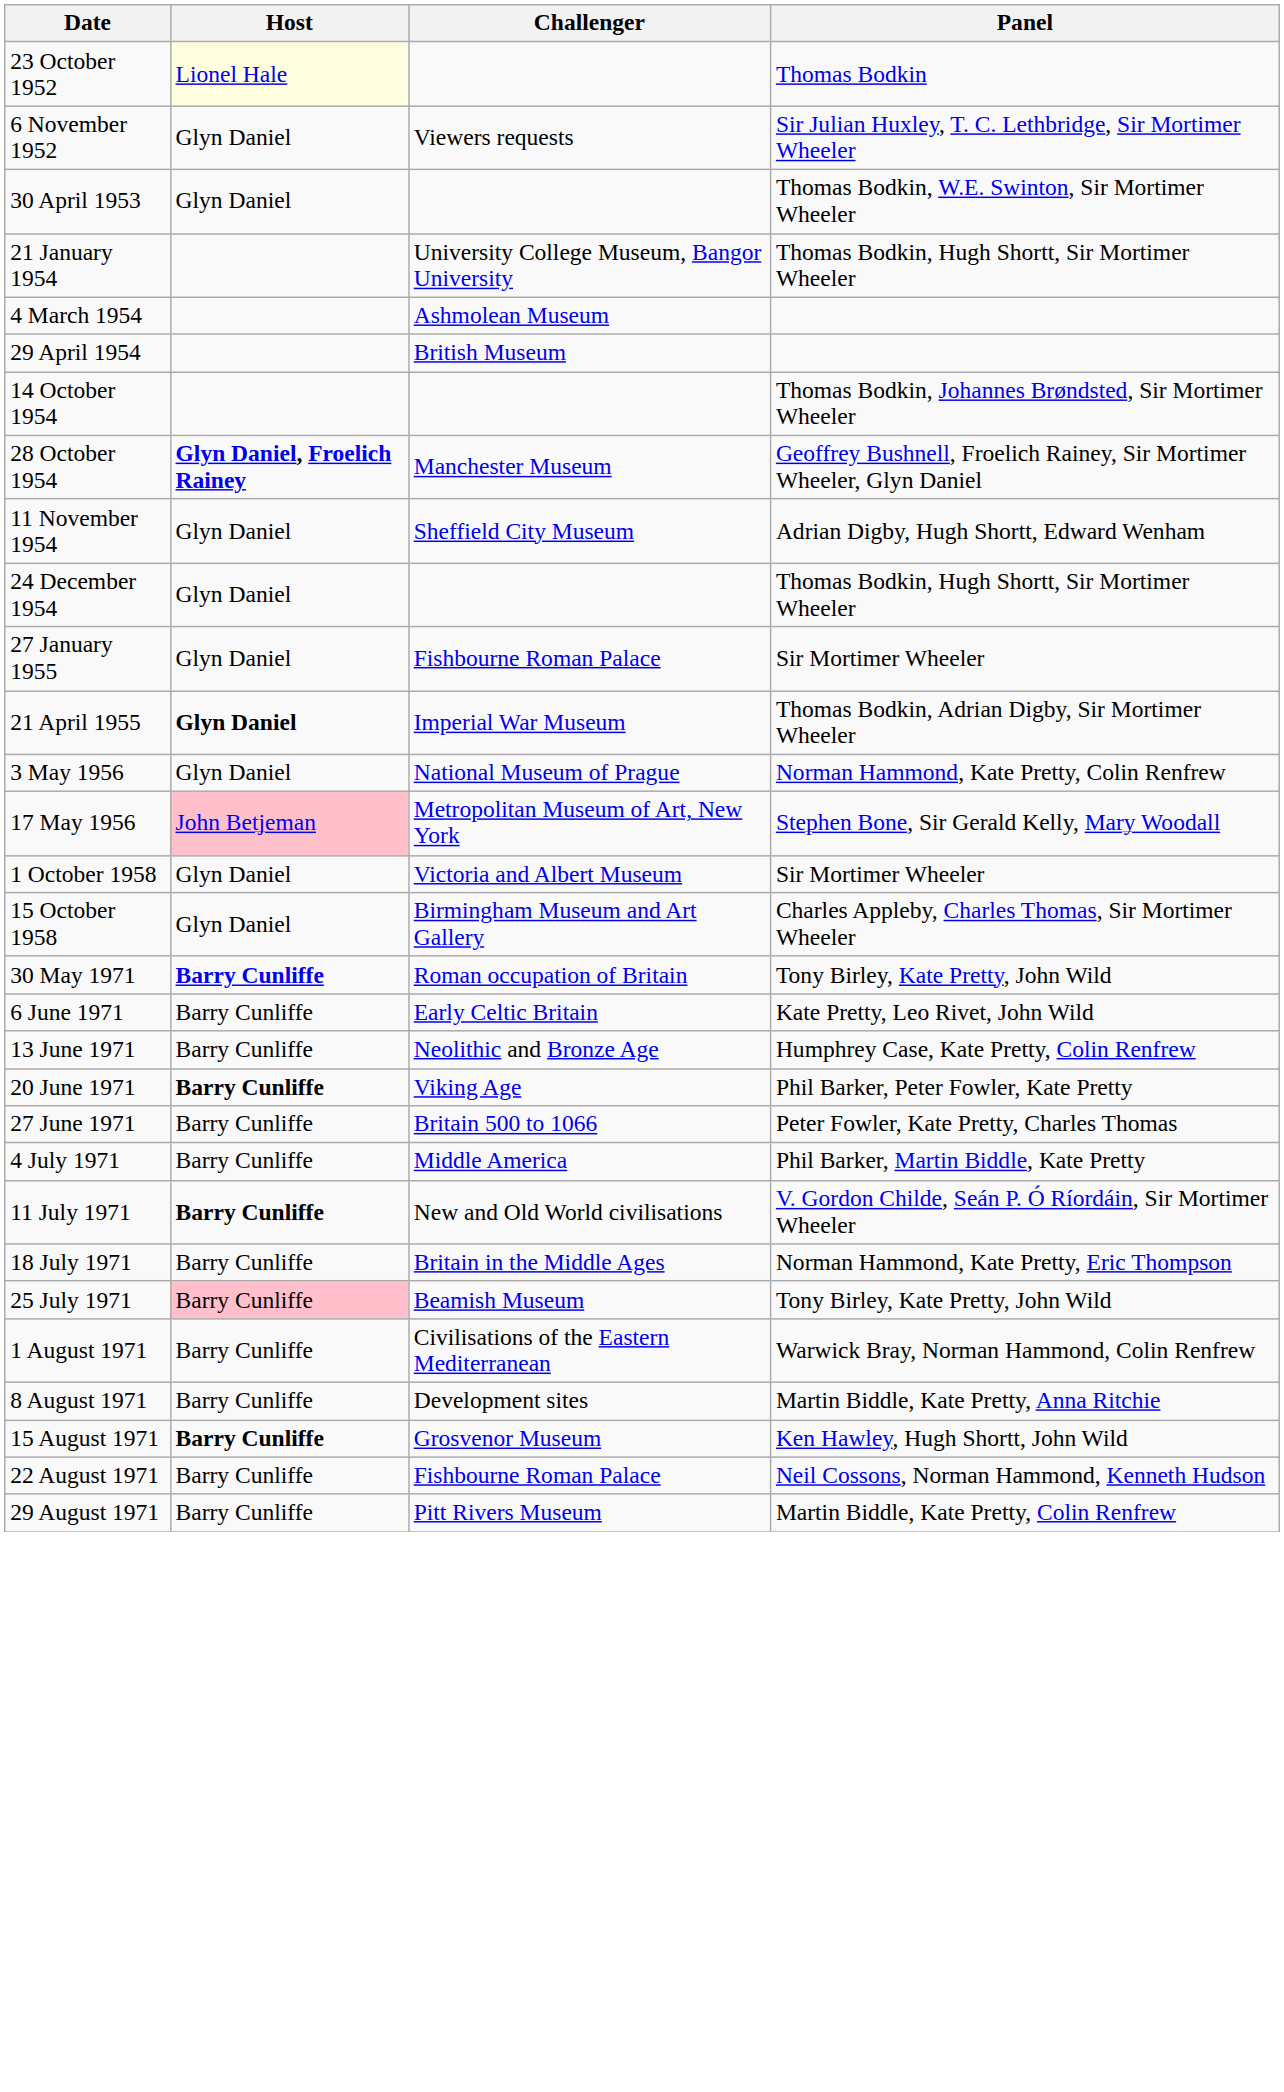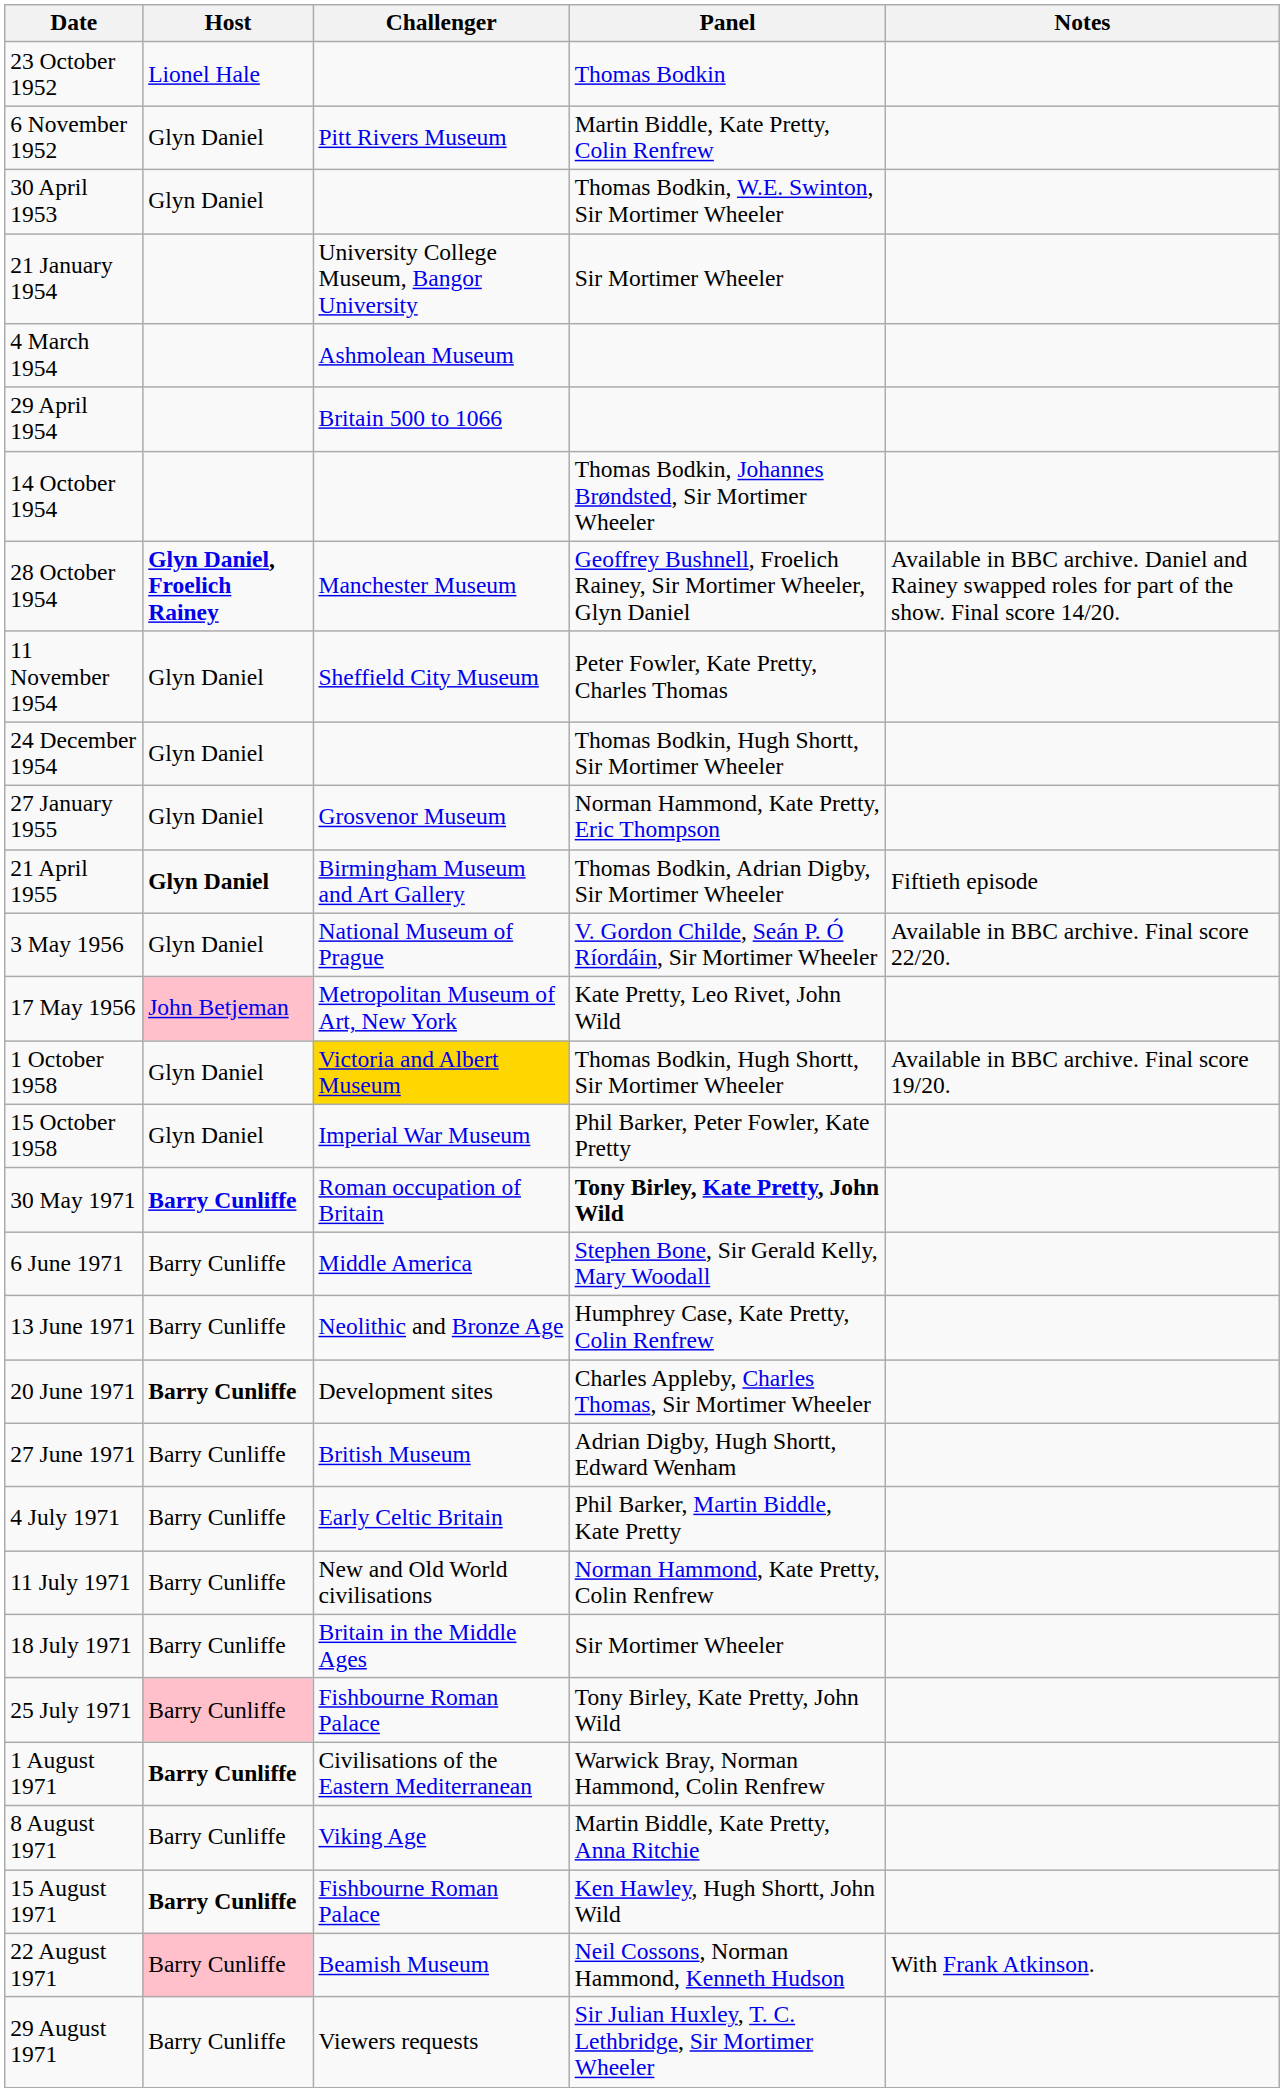 <table class="wikitable">
 <tr>
 <th>Date</th>
 <th>Host</th>
 <th>Challenger</th>
 <th>Panel</th>
+<th>Notes</th>
 </tr>
 <tr>
 <td>23 October 1952</td>
-<td style="background: lightyellow;"><a href='#'>Lionel Hale</a></td>
+<td><a href='#'>Lionel Hale</a></td>
 <td></td>
 <td><a href='#'>Thomas Bodkin</a></td>
+<td></td>
 </tr>
 <tr>
 <td>6 November 1952</td>
 <td>Glyn Daniel</td>
-<td>Viewers requests</td>
-<td><a href='#'>Sir Julian Huxley</a>, <a href='#'>T. C. Lethbridge</a>, <a href='#'>Sir Mortimer Wheeler</a></td>
+<td><a href='#'>Pitt Rivers Museum</a></td>
+<td>Martin Biddle, Kate Pretty, <a href='#'>Colin Renfrew</a></td>
+<td></td>
 </tr>
 <tr>
 <td>30 April 1953</td>
 <td>Glyn Daniel</td>
 <td></td>
 <td>Thomas Bodkin, <a href='#'>W.E. Swinton</a>, Sir Mortimer Wheeler</td>
+<td></td>
 </tr>
 <tr>
 <td>21 January 1954</td>
 <td></td>
 <td>University College Museum, <a href='#'>Bangor University</a></td>
-<td>Thomas Bodkin, Hugh Shortt, Sir Mortimer Wheeler</td>
+<td>Sir Mortimer Wheeler</td>
+<td></td>
 </tr>
 <tr>
 <td>4 March 1954</td>
 <td></td>
 <td><a href='#'>Ashmolean Museum</a></td>
 <td></td>
+<td></td>
 </tr>
 <tr>
 <td>29 April 1954</td>
 <td></td>
-<td><a href='#'>British Museum</a></td>
+<td><a href='#'>Britain 500 to 1066</a></td>
+<td></td>
 <td></td>
 </tr>
 <tr>
 <td>14 October 1954</td>
 <td></td>
 <td></td>
 <td>Thomas Bodkin, <a href='#'>Johannes Brøndsted</a>, Sir Mortimer Wheeler</td>
+<td></td>
 </tr>
 <tr>
 <td>28 October 1954</td>
 <td><strong><a href='#'>Glyn Daniel</a>, <a href='#'>Froelich Rainey</a></strong></td>
 <td><a href='#'>Manchester Museum</a></td>
 <td><a href='#'>Geoffrey Bushnell</a>, Froelich Rainey, Sir Mortimer Wheeler, Glyn Daniel</td>
+<td>Available in BBC archive. Daniel and Rainey swapped roles for part of the show.  Final score 14/20.</td>
 </tr>
 <tr>
 <td>11 November 1954</td>
 <td>Glyn Daniel</td>
 <td><a href='#'>Sheffield City Museum</a></td>
-<td>Adrian Digby, Hugh Shortt, Edward Wenham</td>
+<td>Peter Fowler, Kate Pretty, Charles Thomas</td>
+<td></td>
 </tr>
 <tr>
 <td>24 December 1954</td>
 <td>Glyn Daniel</td>
 <td></td>
 <td>Thomas Bodkin, Hugh Shortt, Sir Mortimer Wheeler</td>
+<td></td>
 </tr>
 <tr>
 <td>27 January 1955</td>
 <td>Glyn Daniel</td>
-<td><a href='#'>Fishbourne Roman Palace</a></td>
-<td>Sir Mortimer Wheeler</td>
+<td><a href='#'>Grosvenor Museum</a></td>
+<td>Norman Hammond, Kate Pretty, <a href='#'>Eric Thompson</a></td>
+<td></td>
 </tr>
 <tr>
 <td>21 April 1955</td>
 <td><strong>Glyn Daniel</strong></td>
-<td><a href='#'>Imperial War Museum</a></td>
+<td><a href='#'>Birmingham Museum and Art Gallery</a></td>
 <td>Thomas Bodkin, Adrian Digby, Sir Mortimer Wheeler</td>
+<td>Fiftieth episode</td>
 </tr>
 <tr>
 <td>3 May 1956</td>
 <td>Glyn Daniel</td>
 <td><a href='#'>National Museum of Prague</a></td>
-<td><a href='#'>Norman Hammond</a>, Kate Pretty, Colin Renfrew</td>
+<td><a href='#'>V. Gordon Childe</a>, <a href='#'>Seán P. Ó Ríordáin</a>, Sir Mortimer Wheeler</td>
+<td>Available in BBC archive. Final score 22/20.</td>
 </tr>
 <tr>
 <td>17 May 1956</td>
 <td style="background: pink;"><a href='#'>John Betjeman</a></td>
 <td><a href='#'>Metropolitan Museum of Art, New York</a></td>
-<td><a href='#'>Stephen Bone</a>, Sir Gerald Kelly, <a href='#'>Mary Woodall</a></td>
+<td>Kate Pretty, Leo Rivet, John Wild</td>
+<td></td>
 </tr>
 <tr>
 <td>1 October 1958</td>
 <td>Glyn Daniel</td>
-<td><a href='#'>Victoria and Albert Museum</a></td>
-<td>Sir Mortimer Wheeler</td>
+<td style="background: gold;"><a href='#'>Victoria and Albert Museum</a></td>
+<td>Thomas Bodkin, Hugh Shortt, Sir Mortimer Wheeler</td>
+<td>Available in BBC archive. Final score 19/20.</td>
 </tr>
 <tr>
 <td>15 October 1958</td>
 <td>Glyn Daniel</td>
-<td><a href='#'>Birmingham Museum and Art Gallery</a></td>
-<td>Charles Appleby, <a href='#'>Charles Thomas</a>, Sir Mortimer Wheeler</td>
+<td><a href='#'>Imperial War Museum</a></td>
+<td>Phil Barker, Peter Fowler, Kate Pretty</td>
+<td></td>
 </tr>
 <tr>
 <td>30 May 1971</td>
 <td><strong><a href='#'>Barry Cunliffe</a></strong></td>
 <td><a href='#'>Roman occupation of Britain</a></td>
-<td>Tony Birley, <a href='#'>Kate Pretty</a>, John Wild</td>
+<td><strong>Tony Birley, <a href='#'>Kate Pretty</a>, John Wild</strong></td>
+<td></td>
 </tr>
 <tr>
 <td>6 June 1971</td>
 <td>Barry Cunliffe</td>
-<td><a href='#'>Early Celtic Britain</a></td>
-<td>Kate Pretty, Leo Rivet, John Wild</td>
+<td><a href='#'>Middle America</a></td>
+<td><a href='#'>Stephen Bone</a>, Sir Gerald Kelly, <a href='#'>Mary Woodall</a></td>
+<td></td>
 </tr>
 <tr>
 <td>13 June 1971</td>
 <td>Barry Cunliffe</td>
 <td><a href='#'>Neolithic</a> and <a href='#'>Bronze Age</a></td>
 <td>Humphrey Case, Kate Pretty, <a href='#'>Colin Renfrew</a></td>
+<td></td>
 </tr>
 <tr>
 <td>20 June 1971</td>
 <td><strong>Barry Cunliffe</strong></td>
-<td><a href='#'>Viking Age</a></td>
-<td>Phil Barker, Peter Fowler, Kate Pretty</td>
+<td>Development sites</td>
+<td>Charles Appleby, <a href='#'>Charles Thomas</a>, Sir Mortimer Wheeler</td>
+<td></td>
 </tr>
 <tr>
 <td>27 June 1971</td>
 <td>Barry Cunliffe</td>
-<td><a href='#'>Britain 500 to 1066</a></td>
-<td>Peter Fowler, Kate Pretty, Charles Thomas</td>
+<td><a href='#'>British Museum</a></td>
+<td>Adrian Digby, Hugh Shortt, Edward Wenham</td>
+<td></td>
 </tr>
 <tr>
 <td>4 July 1971</td>
 <td>Barry Cunliffe</td>
-<td><a href='#'>Middle America</a></td>
+<td><a href='#'>Early Celtic Britain</a></td>
 <td>Phil Barker, <a href='#'>Martin Biddle</a>, Kate Pretty</td>
+<td></td>
 </tr>
 <tr>
 <td>11 July 1971</td>
-<td><strong>Barry Cunliffe</strong></td>
+<td>Barry Cunliffe</td>
 <td>New and Old World civilisations</td>
-<td><a href='#'>V. Gordon Childe</a>, <a href='#'>Seán P. Ó Ríordáin</a>, Sir Mortimer Wheeler</td>
+<td><a href='#'>Norman Hammond</a>, Kate Pretty, Colin Renfrew</td>
+<td></td>
 </tr>
 <tr>
 <td>18 July 1971</td>
 <td>Barry Cunliffe</td>
 <td><a href='#'>Britain in the Middle Ages</a></td>
-<td>Norman Hammond, Kate Pretty, <a href='#'>Eric Thompson</a></td>
+<td>Sir Mortimer Wheeler</td>
+<td></td>
 </tr>
 <tr>
 <td>25 July 1971</td>
 <td style="background: pink;">Barry Cunliffe</td>
-<td><a href='#'>Beamish Museum</a></td>
+<td><a href='#'>Fishbourne Roman Palace</a></td>
 <td>Tony Birley, Kate Pretty, John Wild</td>
+<td></td>
 </tr>
 <tr>
 <td>1 August 1971</td>
-<td>Barry Cunliffe</td>
+<td><strong>Barry Cunliffe</strong></td>
 <td>Civilisations of the <a href='#'>Eastern Mediterranean</a></td>
 <td>Warwick Bray, Norman Hammond, Colin Renfrew</td>
+<td></td>
 </tr>
 <tr>
 <td>8 August 1971</td>
 <td>Barry Cunliffe</td>
-<td>Development sites</td>
+<td><a href='#'>Viking Age</a></td>
 <td>Martin Biddle, Kate Pretty, <a href='#'>Anna Ritchie</a></td>
+<td></td>
 </tr>
 <tr>
 <td>15 August 1971</td>
 <td><strong>Barry Cunliffe</strong></td>
-<td><a href='#'>Grosvenor Museum</a></td>
+<td><a href='#'>Fishbourne Roman Palace</a></td>
 <td><a href='#'>Ken Hawley</a>, Hugh Shortt, John Wild</td>
+<td></td>
 </tr>
 <tr>
 <td>22 August 1971</td>
-<td>Barry Cunliffe</td>
-<td><a href='#'>Fishbourne Roman Palace</a></td>
+<td style="background: pink;">Barry Cunliffe</td>
+<td><a href='#'>Beamish Museum</a></td>
 <td><a href='#'>Neil Cossons</a>, Norman Hammond, <a href='#'>Kenneth Hudson</a></td>
+<td>With <a href='#'>Frank Atkinson</a>.</td>
 </tr>
 <tr>
 <td>29 August 1971</td>
 <td>Barry Cunliffe</td>
-<td><a href='#'>Pitt Rivers Museum</a></td>
-<td>Martin Biddle, Kate Pretty, <a href='#'>Colin Renfrew</a></td>
+<td>Viewers requests</td>
+<td><a href='#'>Sir Julian Huxley</a>, <a href='#'>T. C. Lethbridge</a>, <a href='#'>Sir Mortimer Wheeler</a></td>
+<td></td>
 </tr>
 </table>
